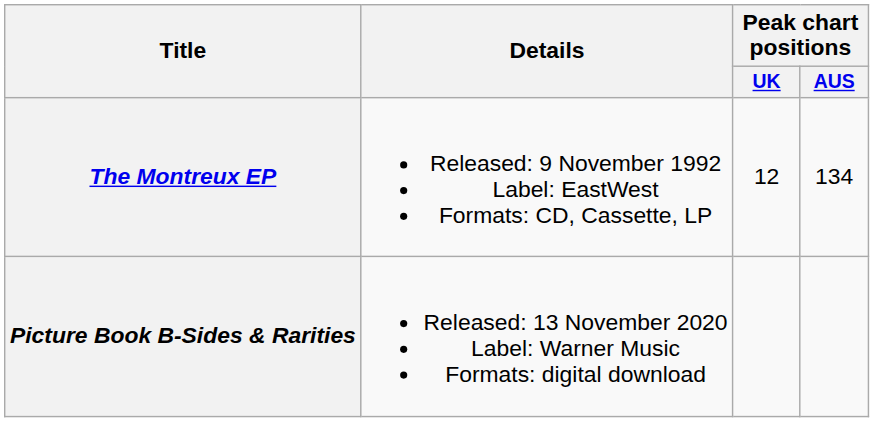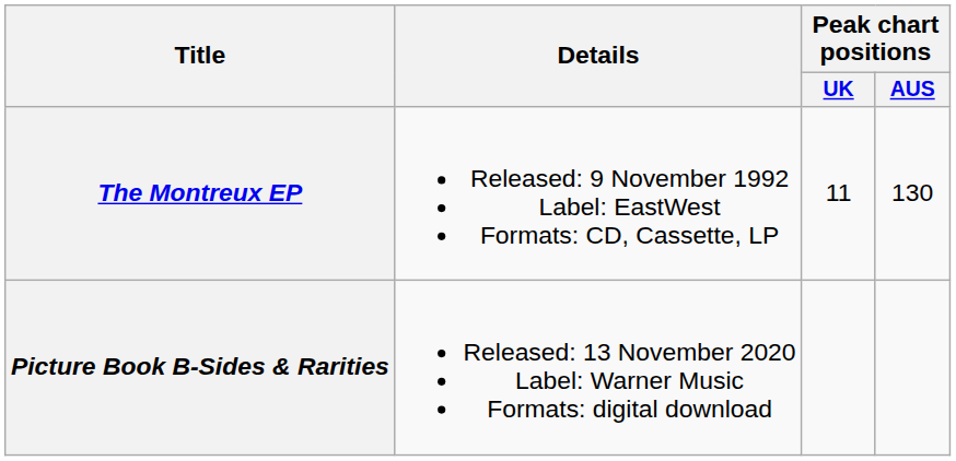 <table class="wikitable plainrowheaders" style="text-align:center;">
 <tr>
 <th scope="col" rowspan="2">Title</th>
 <th scope="col" rowspan="2">Details</th>
 <th colspan="2">Peak chart positions</th>
 </tr>
 <tr>
 <th style="width:3em;font-size:85%"><a href='#'>UK</a><br></th>
 <th style="width:3em;font-size:85%"><a href='#'>AUS</a><br></th>
 </tr>
 <tr>
 <th scope="row"><em><a href='#'>The Montreux EP</a></em></th>
 <td><br><ul><li>Released: 9 November 1992</li><li>Label: EastWest</li><li>Formats: CD, Cassette, LP</li></ul></td>
-<td>12</td>
-<td>134</td>
+<td>11</td>
+<td>130</td>
 </tr>
 <tr>
 <th scope="row"><em>Picture Book B-Sides & Rarities</em></th>
 <td><br><ul><li>Released: 13 November 2020</li><li>Label: Warner Music</li><li>Formats: digital download</li></ul></td>
 <td></td>
 <td></td>
 </tr>
 </table>
